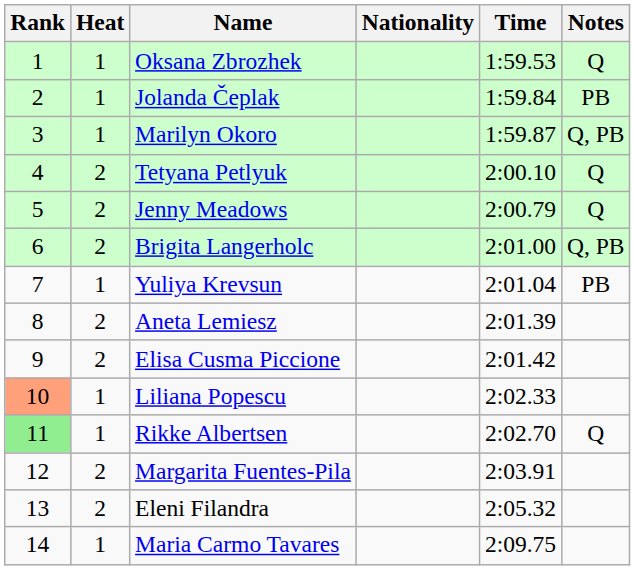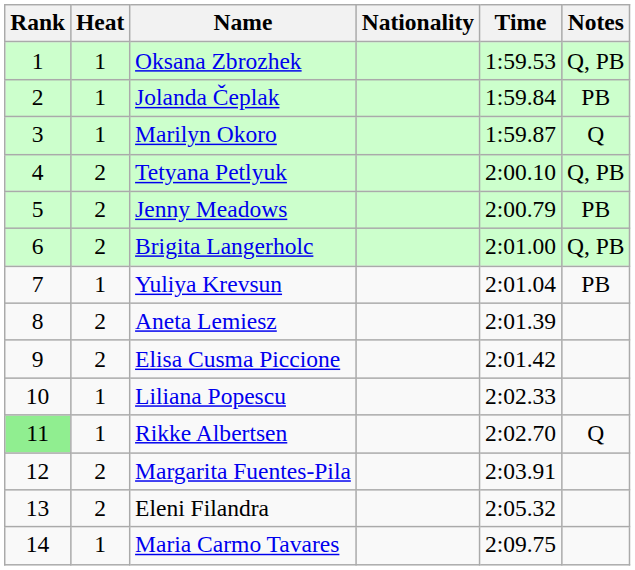 <table class="wikitable sortable" style="text-align:center">
 <tr>
 <th>Rank</th>
 <th>Heat</th>
 <th>Name</th>
 <th>Nationality</th>
 <th>Time</th>
 <th>Notes</th>
 </tr>
 <tr bgcolor=ccffcc>
 <td>1</td>
 <td>1</td>
 <td align="left"><a href='#'>Oksana Zbrozhek</a></td>
 <td align=left></td>
 <td>1:59.53</td>
-<td>Q</td>
+<td>Q, PB</td>
 </tr>
 <tr bgcolor=ccffcc>
 <td>2</td>
 <td>1</td>
 <td align="left"><a href='#'>Jolanda Čeplak</a></td>
 <td align=left></td>
 <td>1:59.84</td>
 <td>PB</td>
 </tr>
 <tr bgcolor=ccffcc>
 <td>3</td>
 <td>1</td>
 <td align="left"><a href='#'>Marilyn Okoro</a></td>
 <td align=left></td>
 <td>1:59.87</td>
-<td>Q, PB</td>
+<td>Q</td>
 </tr>
 <tr bgcolor=ccffcc>
 <td>4</td>
 <td>2</td>
 <td align="left"><a href='#'>Tetyana Petlyuk</a></td>
 <td align=left></td>
 <td>2:00.10</td>
-<td>Q</td>
+<td>Q, PB</td>
 </tr>
 <tr bgcolor=ccffcc>
 <td>5</td>
 <td>2</td>
 <td align="left"><a href='#'>Jenny Meadows</a></td>
 <td align=left></td>
 <td>2:00.79</td>
-<td>Q</td>
+<td>PB</td>
 </tr>
 <tr bgcolor=ccffcc>
 <td>6</td>
 <td>2</td>
 <td align="left"><a href='#'>Brigita Langerholc</a></td>
 <td align=left></td>
 <td>2:01.00</td>
 <td>Q, PB</td>
 </tr>
 <tr>
 <td>7</td>
 <td>1</td>
 <td align="left"><a href='#'>Yuliya Krevsun</a></td>
 <td align=left></td>
 <td>2:01.04</td>
 <td>PB</td>
 </tr>
 <tr>
 <td>8</td>
 <td>2</td>
 <td align="left"><a href='#'>Aneta Lemiesz</a></td>
 <td align=left></td>
 <td>2:01.39</td>
 <td></td>
 </tr>
 <tr>
 <td>9</td>
 <td>2</td>
 <td align="left"><a href='#'>Elisa Cusma Piccione</a></td>
 <td align=left></td>
 <td>2:01.42</td>
 <td></td>
 </tr>
 <tr>
-<td style="background: lightsalmon;">10</td>
+<td>10</td>
 <td>1</td>
 <td align="left"><a href='#'>Liliana Popescu</a></td>
 <td align=left></td>
 <td>2:02.33</td>
 <td></td>
 </tr>
 <tr>
 <td style="background: lightgreen;">11</td>
 <td>1</td>
 <td align="left"><a href='#'>Rikke Albertsen</a></td>
 <td align=left></td>
 <td>2:02.70</td>
 <td>Q</td>
 </tr>
 <tr>
 <td>12</td>
 <td>2</td>
 <td align="left"><a href='#'>Margarita Fuentes-Pila</a></td>
 <td align=left></td>
 <td>2:03.91</td>
 <td></td>
 </tr>
 <tr>
 <td>13</td>
 <td>2</td>
 <td align="left">Eleni Filandra</td>
 <td align=left></td>
 <td>2:05.32</td>
 <td></td>
 </tr>
 <tr>
 <td>14</td>
 <td>1</td>
 <td align="left"><a href='#'>Maria Carmo Tavares</a></td>
 <td align=left></td>
 <td>2:09.75</td>
 <td></td>
 </tr>
 </table>
